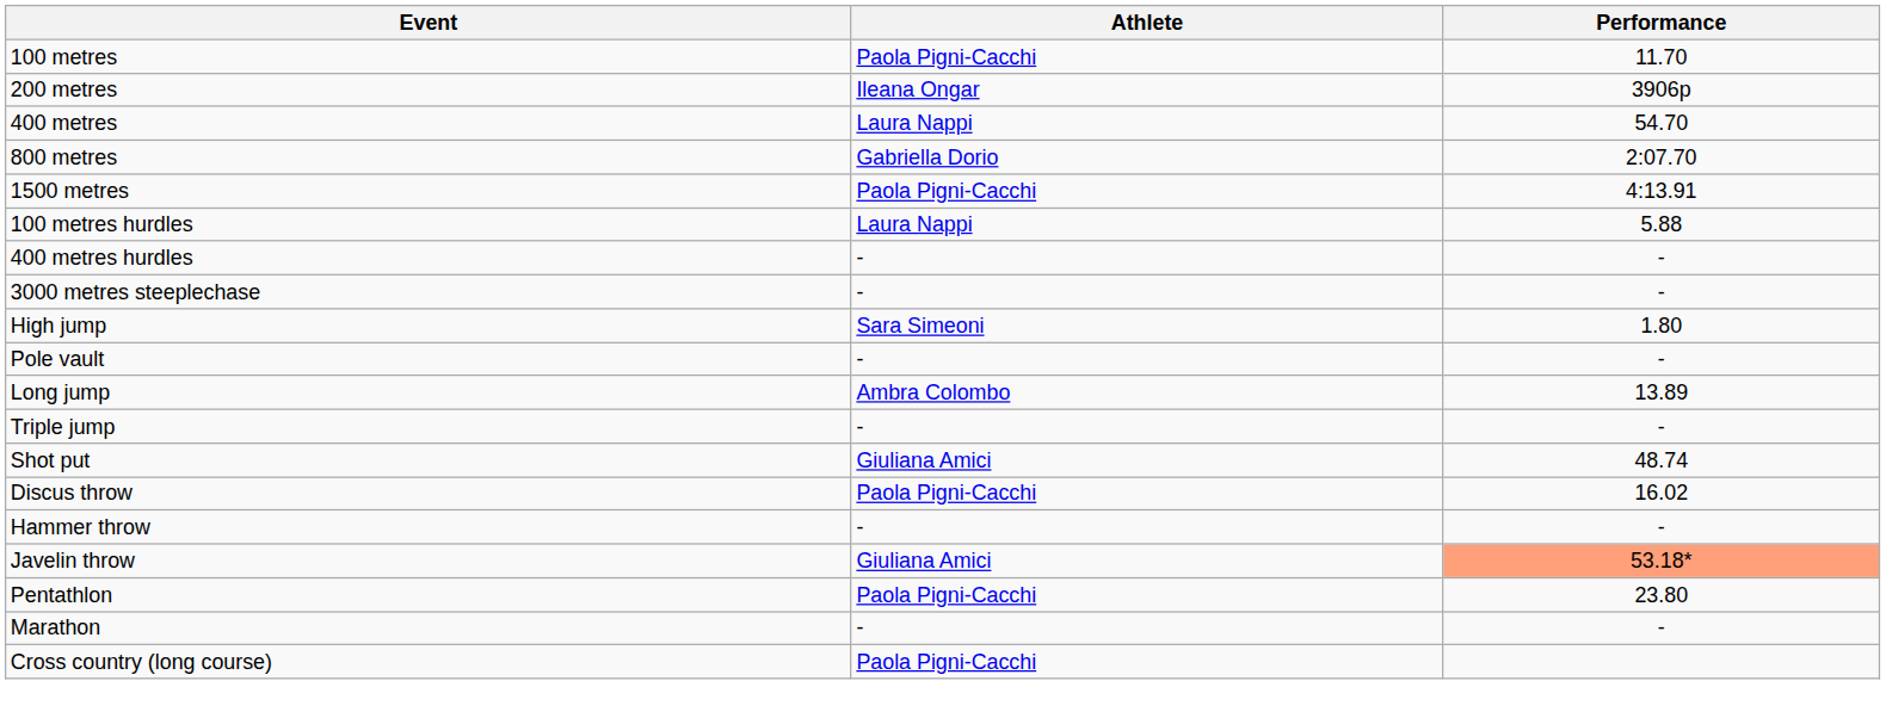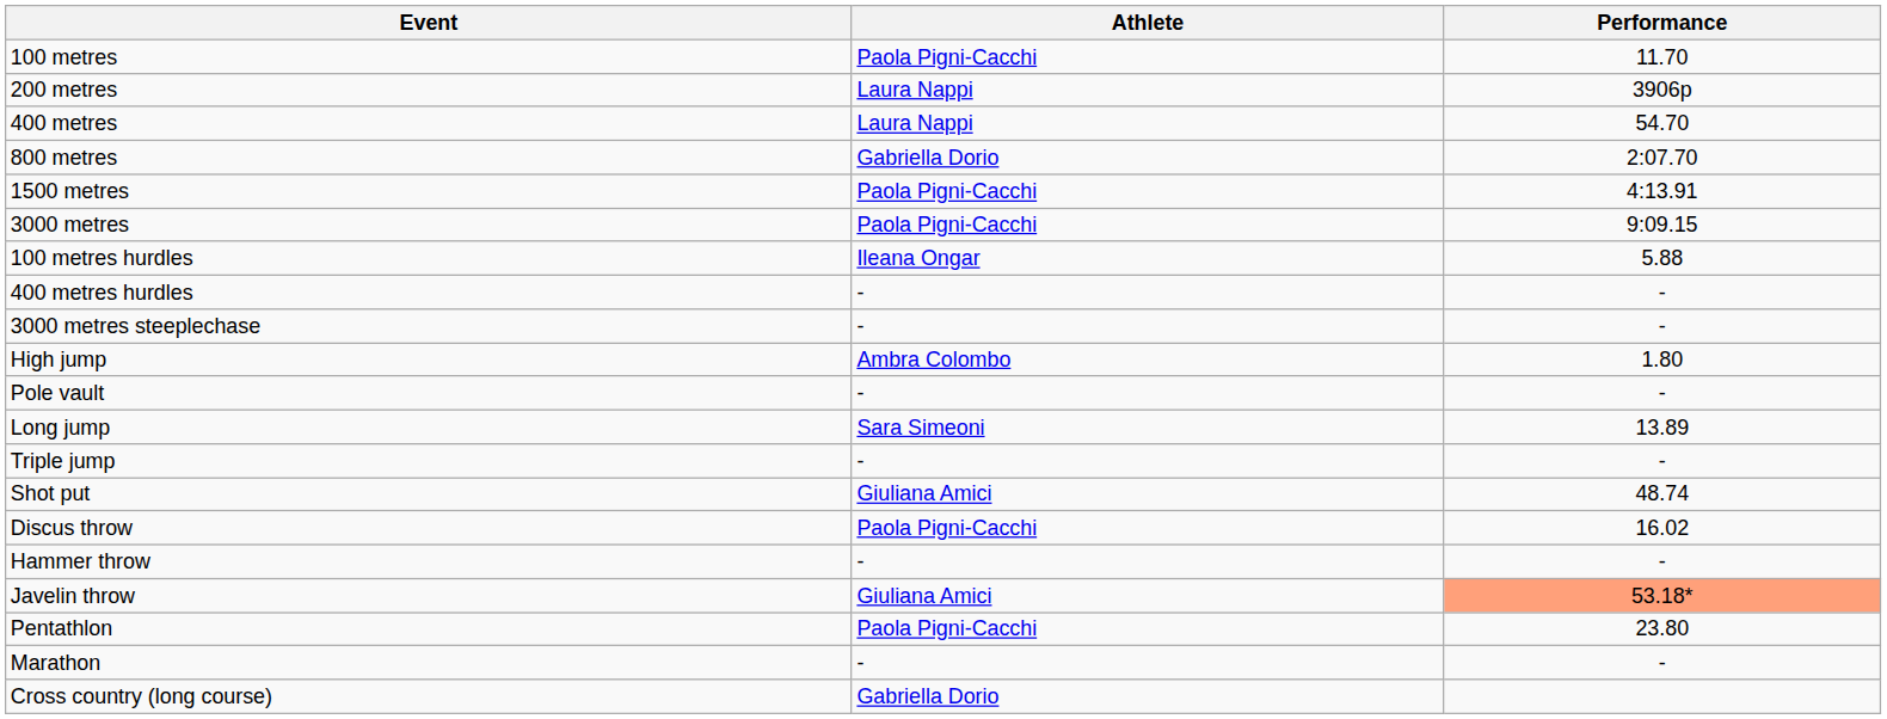 <table class="wikitable" width=80% style="font-size:90%; text-align:left;">
 <tr>
 <th>Event</th>
 <th>Athlete</th>
 <th>Performance</th>
 </tr>
 <tr>
 <td>100 metres</td>
 <td><a href='#'>Paola Pigni-Cacchi</a></td>
 <td align=center>11.70</td>
 </tr>
 <tr>
 <td>200 metres</td>
-<td><a href='#'>Ileana Ongar</a></td>
+<td><a href='#'>Laura Nappi</a></td>
 <td align=center>3906p</td>
 </tr>
 <tr>
 <td>400 metres</td>
 <td><a href='#'>Laura Nappi</a></td>
 <td align=center>54.70</td>
 </tr>
 <tr>
 <td>800 metres</td>
 <td><a href='#'>Gabriella Dorio</a></td>
 <td align=center>2:07.70</td>
 </tr>
 <tr>
 <td>1500 metres</td>
 <td><a href='#'>Paola Pigni-Cacchi</a></td>
 <td align=center>4:13.91</td>
 </tr>
 <tr>
+<td>3000 metres</td>
+<td><a href='#'>Paola Pigni-Cacchi</a></td>
+<td align=center>9:09.15</td>
+</tr>
+<tr>
 <td>100 metres hurdles</td>
-<td><a href='#'>Laura Nappi</a></td>
+<td><a href='#'>Ileana Ongar</a></td>
 <td align=center>5.88</td>
 </tr>
 <tr>
 <td>400 metres hurdles</td>
 <td>-</td>
 <td align=center>-</td>
 </tr>
 <tr>
 <td>3000 metres steeplechase</td>
 <td>-</td>
 <td align=center>-</td>
 </tr>
 <tr>
 <td>High jump</td>
-<td><a href='#'>Sara Simeoni</a></td>
+<td><a href='#'>Ambra Colombo</a></td>
 <td align=center>1.80</td>
 </tr>
 <tr>
 <td>Pole vault</td>
 <td>-</td>
 <td align=center>-</td>
 </tr>
 <tr>
 <td>Long jump</td>
-<td><a href='#'>Ambra Colombo</a></td>
+<td><a href='#'>Sara Simeoni</a></td>
 <td align=center>13.89</td>
 </tr>
 <tr>
 <td>Triple jump</td>
 <td>-</td>
 <td align=center>-</td>
 </tr>
 <tr>
 <td>Shot put</td>
 <td><a href='#'>Giuliana Amici</a></td>
 <td align=center>48.74</td>
 </tr>
 <tr>
 <td>Discus throw</td>
 <td><a href='#'>Paola Pigni-Cacchi</a></td>
 <td align=center>16.02</td>
 </tr>
 <tr>
 <td>Hammer throw</td>
 <td>-</td>
 <td align=center>-</td>
 </tr>
 <tr>
 <td>Javelin throw</td>
 <td><a href='#'>Giuliana Amici</a></td>
 <td align=center style="background: lightsalmon;">53.18*</td>
 </tr>
 <tr>
 <td>Pentathlon</td>
 <td><a href='#'>Paola Pigni-Cacchi</a></td>
 <td align=center>23.80</td>
 </tr>
 <tr>
 <td>Marathon</td>
 <td>-</td>
 <td align=center>-</td>
 </tr>
 <tr>
 <td>Cross country (long course)</td>
-<td><a href='#'>Paola Pigni-Cacchi</a></td>
+<td><a href='#'>Gabriella Dorio</a></td>
 <td align=center></td>
 </tr>
 </table>
